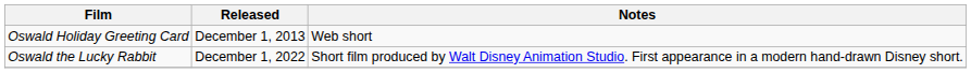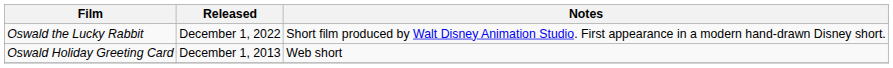 <table class="wikitable">
 <tr>
 <th>Film</th>
 <th>Released</th>
 <th>Notes</th>
 </tr>
 <tr>
+<td><em>Oswald the Lucky Rabbit</em></td>
+<td>December 1, 2022</td>
+<td>Short film produced by <a href='#'>Walt Disney Animation Studio</a>.   First appearance in a modern hand-drawn Disney short.</td>
+</tr>
+<tr>
 <td><em>Oswald Holiday Greeting Card</em></td>
 <td>December 1, 2013</td>
 <td>Web short</td>
 </tr>
 <tr>
-<td><em>Oswald the Lucky Rabbit</em></td>
-<td>December 1, 2022</td>
-<td>Short film produced by <a href='#'>Walt Disney Animation Studio</a>.   First appearance in a modern hand-drawn Disney short.</td>
-</tr>
-<tr>
 </tr>
 </table>
